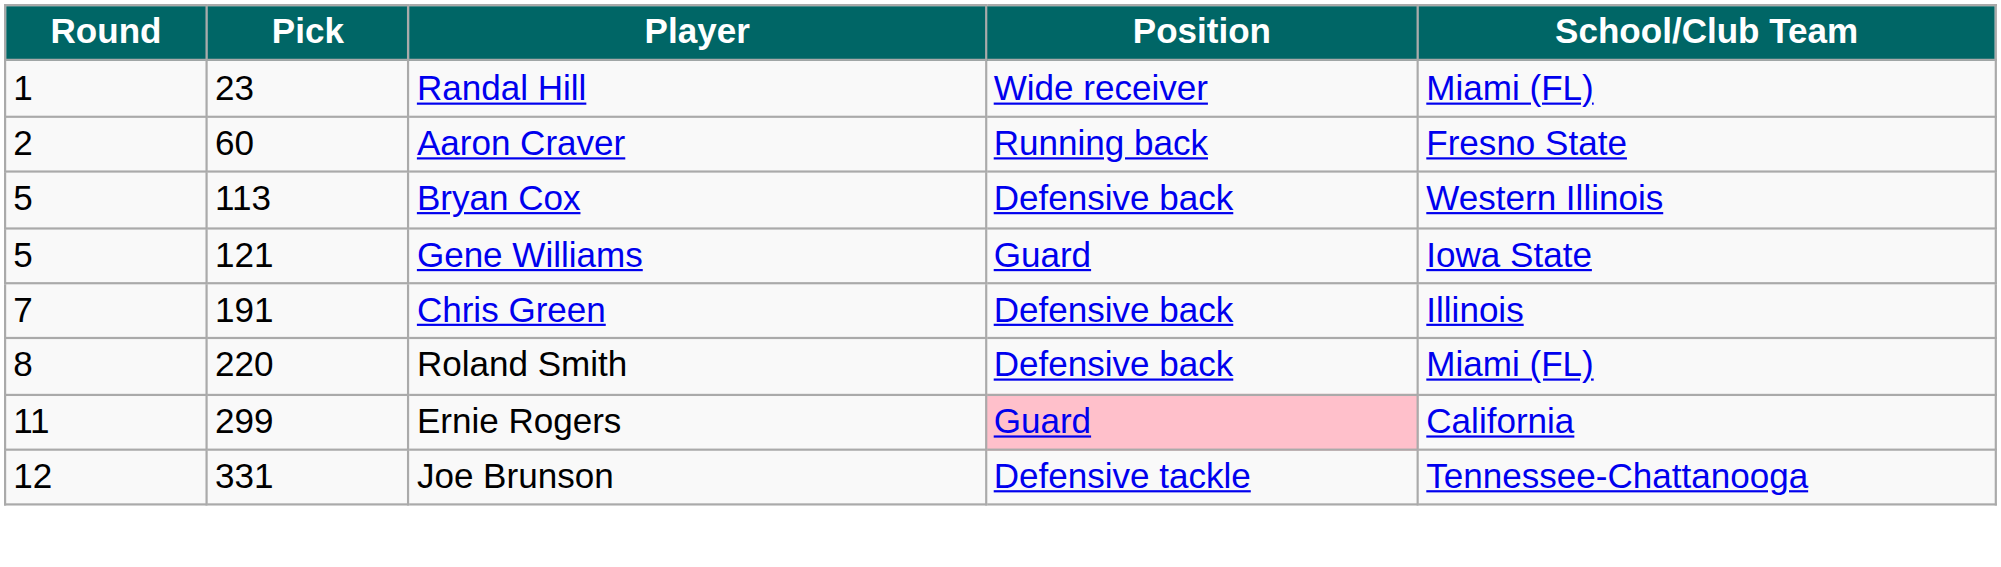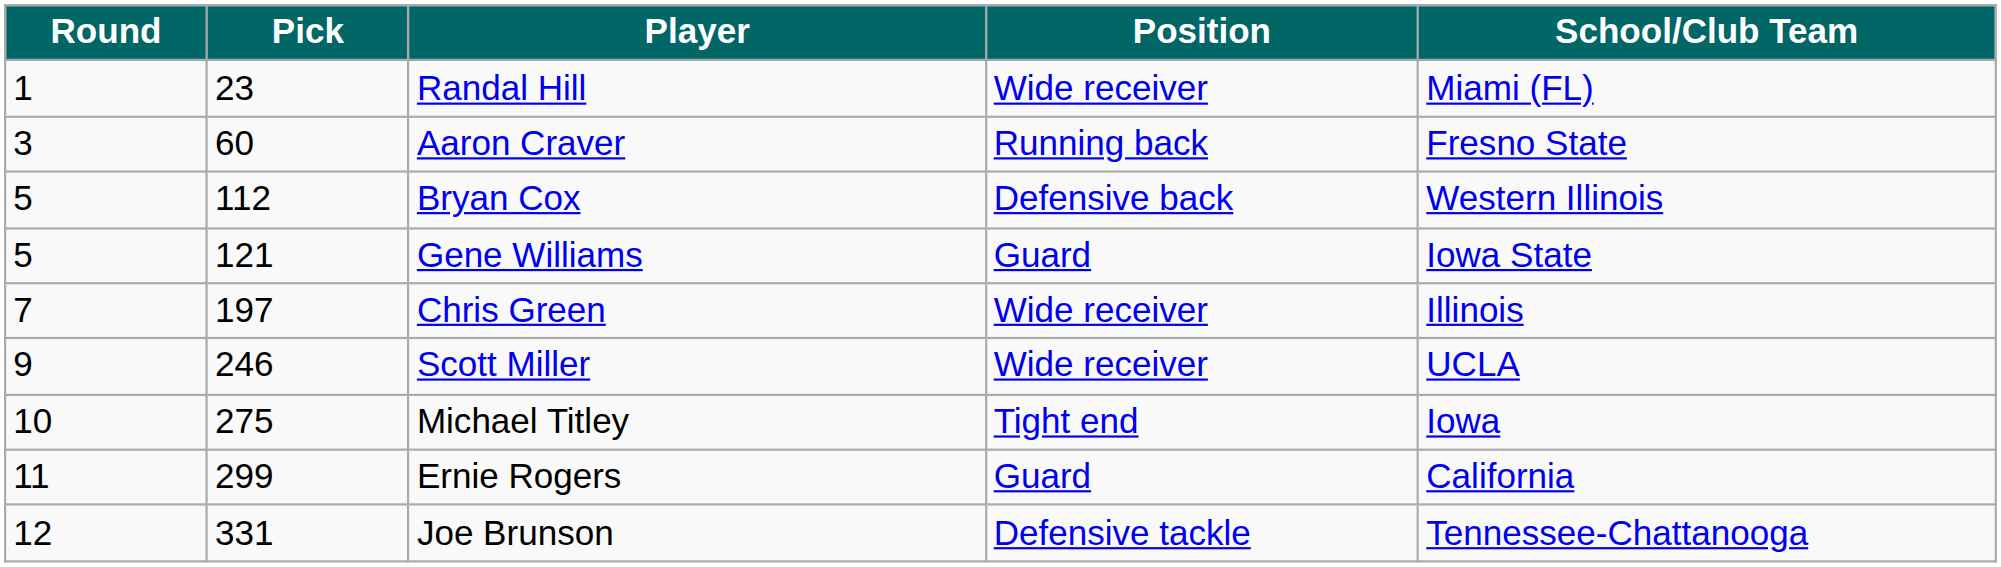 <table class="wikitable sortable sortable">
 <tr>
 <th style="background:#006666;color:white;" width="7%">Round</th>
 <th style="background:#006666;color:white;" width="7%">Pick</th>
 <th style="background:#006666;color:white;" width="20%">Player</th>
 <th style="background:#006666;color:white;" width="15%">Position</th>
 <th style="background:#006666;color:white;" width="20%">School/Club Team</th>
 </tr>
 <tr>
 <td>1</td>
 <td>23</td>
 <td><a href='#'>Randal Hill</a></td>
 <td><a href='#'>Wide receiver</a></td>
 <td><a href='#'>Miami (FL)</a></td>
 </tr>
 <tr>
-<td>2</td>
+<td>3</td>
 <td>60</td>
 <td><a href='#'>Aaron Craver</a></td>
 <td><a href='#'>Running back</a></td>
 <td><a href='#'>Fresno State</a></td>
 </tr>
 <tr>
 <td>5</td>
-<td>113</td>
+<td>112</td>
 <td><a href='#'>Bryan Cox</a></td>
 <td><a href='#'>Defensive back</a></td>
 <td><a href='#'>Western Illinois</a></td>
 </tr>
 <tr>
 <td>5</td>
 <td>121</td>
 <td><a href='#'>Gene Williams</a></td>
 <td><a href='#'>Guard</a></td>
 <td><a href='#'>Iowa State</a></td>
 </tr>
 <tr>
 <td>7</td>
-<td>191</td>
+<td>197</td>
 <td><a href='#'>Chris Green</a></td>
-<td><a href='#'>Defensive back</a></td>
+<td><a href='#'>Wide receiver</a></td>
 <td><a href='#'>Illinois</a></td>
 </tr>
 <tr>
-<td>8</td>
-<td>220</td>
-<td>Roland Smith</td>
-<td><a href='#'>Defensive back</a></td>
-<td><a href='#'>Miami (FL)</a></td>
+<td>9</td>
+<td>246</td>
+<td><a href='#'>Scott Miller</a></td>
+<td><a href='#'>Wide receiver</a></td>
+<td><a href='#'>UCLA</a></td>
+</tr>
+<tr>
+<td>10</td>
+<td>275</td>
+<td>Michael Titley</td>
+<td><a href='#'>Tight end</a></td>
+<td><a href='#'>Iowa</a></td>
 </tr>
 <tr>
 <td>11</td>
 <td>299</td>
 <td>Ernie Rogers</td>
-<td style="background: pink;"><a href='#'>Guard</a></td>
+<td><a href='#'>Guard</a></td>
 <td><a href='#'>California</a></td>
 </tr>
 <tr>
 <td>12</td>
 <td>331</td>
 <td>Joe Brunson</td>
 <td><a href='#'>Defensive tackle</a></td>
 <td><a href='#'>Tennessee-Chattanooga</a></td>
 </tr>
 </table>
